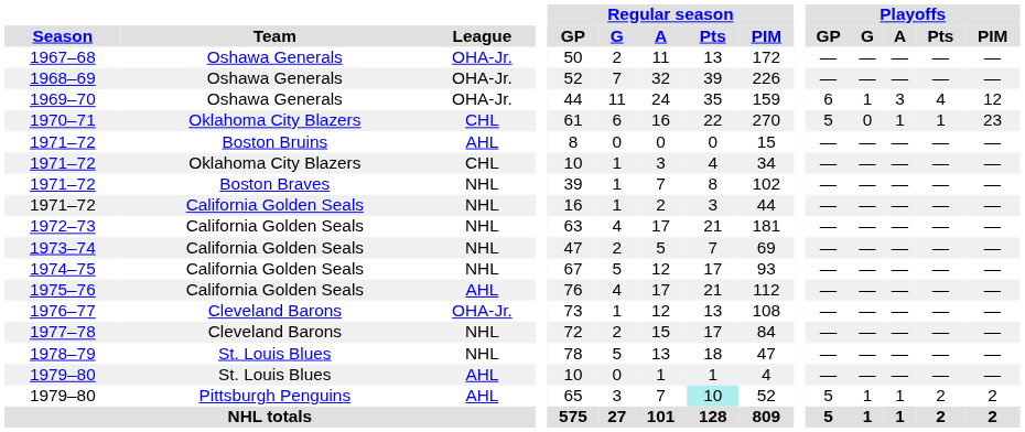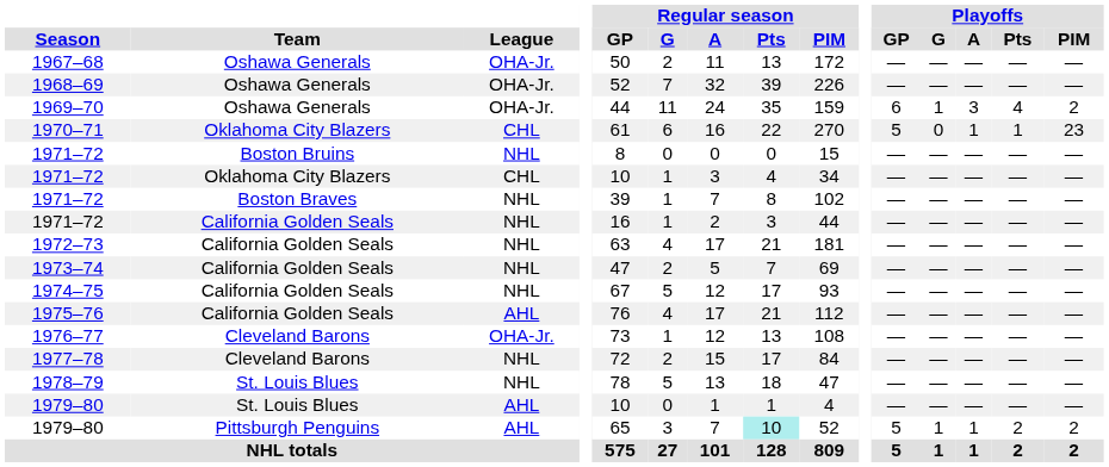 <table border="0" cellpadding="1" cellspacing="0" style="text-align:center; width:60em">
 <tr bgcolor="#e0e0e0">
 <th colspan="3" bgcolor="#ffffff"> </th>
 <th rowspan="99" bgcolor="#ffffff"> </th>
 <th colspan="5"><a href='#'>Regular season</a></th>
 <th rowspan="99" bgcolor="#ffffff"> </th>
 <th colspan="5"><a href='#'>Playoffs</a></th>
 </tr>
 <tr bgcolor="#e0e0e0">
 <th><a href='#'>Season</a></th>
 <th>Team</th>
 <th>League</th>
 <th>GP</th>
 <th><a href='#'>G</a></th>
 <th><a href='#'>A</a></th>
 <th><a href='#'>Pts</a></th>
 <th><a href='#'>PIM</a></th>
 <th>GP</th>
 <th>G</th>
 <th>A</th>
 <th>Pts</th>
 <th>PIM</th>
 </tr>
 <tr>
 <td><a href='#'>1967–68</a></td>
 <td><a href='#'>Oshawa Generals</a></td>
 <td><a href='#'>OHA-Jr.</a></td>
 <td>50</td>
 <td>2</td>
 <td>11</td>
 <td>13</td>
 <td>172</td>
 <td>—</td>
 <td>—</td>
 <td>—</td>
 <td>—</td>
 <td>—</td>
 </tr>
 <tr bgcolor="#f0f0f0">
 <td><a href='#'>1968–69</a></td>
 <td>Oshawa Generals</td>
 <td>OHA-Jr.</td>
 <td>52</td>
 <td>7</td>
 <td>32</td>
 <td>39</td>
 <td>226</td>
 <td>—</td>
 <td>—</td>
 <td>—</td>
 <td>—</td>
 <td>—</td>
 </tr>
 <tr>
 <td><a href='#'>1969–70</a></td>
 <td>Oshawa Generals</td>
 <td>OHA-Jr.</td>
 <td>44</td>
 <td>11</td>
 <td>24</td>
 <td>35</td>
 <td>159</td>
 <td>6</td>
 <td>1</td>
 <td>3</td>
 <td>4</td>
-<td>12</td>
+<td>2</td>
 </tr>
 <tr bgcolor="#f0f0f0">
 <td><a href='#'>1970–71</a></td>
 <td><a href='#'>Oklahoma City Blazers</a></td>
 <td><a href='#'>CHL</a></td>
 <td>61</td>
 <td>6</td>
 <td>16</td>
 <td>22</td>
 <td>270</td>
 <td>5</td>
 <td>0</td>
 <td>1</td>
 <td>1</td>
 <td>23</td>
 </tr>
 <tr>
 <td><a href='#'>1971–72</a></td>
 <td><a href='#'>Boston Bruins</a></td>
-<td><a href='#'>AHL</a></td>
+<td><a href='#'>NHL</a></td>
 <td>8</td>
 <td>0</td>
 <td>0</td>
 <td>0</td>
 <td>15</td>
 <td>—</td>
 <td>—</td>
 <td>—</td>
 <td>—</td>
 <td>—</td>
 </tr>
 <tr bgcolor="#f0f0f0">
 <td><a href='#'>1971–72</a></td>
 <td>Oklahoma City Blazers</td>
 <td>CHL</td>
 <td>10</td>
 <td>1</td>
 <td>3</td>
 <td>4</td>
 <td>34</td>
 <td>—</td>
 <td>—</td>
 <td>—</td>
 <td>—</td>
 <td>—</td>
 </tr>
 <tr>
 <td><a href='#'>1971–72</a></td>
 <td><a href='#'>Boston Braves</a></td>
 <td>NHL</td>
 <td>39</td>
 <td>1</td>
 <td>7</td>
 <td>8</td>
 <td>102</td>
 <td>—</td>
 <td>—</td>
 <td>—</td>
 <td>—</td>
 <td>—</td>
 </tr>
 <tr bgcolor="#f0f0f0">
 <td>1971–72</td>
 <td><a href='#'>California Golden Seals</a></td>
 <td>NHL</td>
 <td>16</td>
 <td>1</td>
 <td>2</td>
 <td>3</td>
 <td>44</td>
 <td>—</td>
 <td>—</td>
 <td>—</td>
 <td>—</td>
 <td>—</td>
 </tr>
 <tr>
 <td><a href='#'>1972–73</a></td>
 <td>California Golden Seals</td>
 <td>NHL</td>
 <td>63</td>
 <td>4</td>
 <td>17</td>
 <td>21</td>
 <td>181</td>
 <td>—</td>
 <td>—</td>
 <td>—</td>
 <td>—</td>
 <td>—</td>
 </tr>
 <tr bgcolor="#f0f0f0">
 <td><a href='#'>1973–74</a></td>
 <td>California Golden Seals</td>
 <td>NHL</td>
 <td>47</td>
 <td>2</td>
 <td>5</td>
 <td>7</td>
 <td>69</td>
 <td>—</td>
 <td>—</td>
 <td>—</td>
 <td>—</td>
 <td>—</td>
 </tr>
 <tr>
 <td><a href='#'>1974–75</a></td>
 <td>California Golden Seals</td>
 <td>NHL</td>
 <td>67</td>
 <td>5</td>
 <td>12</td>
 <td>17</td>
 <td>93</td>
 <td>—</td>
 <td>—</td>
 <td>—</td>
 <td>—</td>
 <td>—</td>
 </tr>
 <tr bgcolor="#f0f0f0">
 <td><a href='#'>1975–76</a></td>
 <td>California Golden Seals</td>
 <td><a href='#'>AHL</a></td>
 <td>76</td>
 <td>4</td>
 <td>17</td>
 <td>21</td>
 <td>112</td>
 <td>—</td>
 <td>—</td>
 <td>—</td>
 <td>—</td>
 <td>—</td>
 </tr>
 <tr>
 <td><a href='#'>1976–77</a></td>
 <td><a href='#'>Cleveland Barons</a></td>
 <td><a href='#'>OHA-Jr.</a></td>
 <td>73</td>
 <td>1</td>
 <td>12</td>
 <td>13</td>
 <td>108</td>
 <td>—</td>
 <td>—</td>
 <td>—</td>
 <td>—</td>
 <td>—</td>
 </tr>
 <tr bgcolor="#f0f0f0">
 <td><a href='#'>1977–78</a></td>
 <td>Cleveland Barons</td>
 <td>NHL</td>
 <td>72</td>
 <td>2</td>
 <td>15</td>
 <td>17</td>
 <td>84</td>
 <td>—</td>
 <td>—</td>
 <td>—</td>
 <td>—</td>
 <td>—</td>
 </tr>
 <tr>
 <td><a href='#'>1978–79</a></td>
 <td><a href='#'>St. Louis Blues</a></td>
 <td>NHL</td>
 <td>78</td>
 <td>5</td>
 <td>13</td>
 <td>18</td>
 <td>47</td>
 <td>—</td>
 <td>—</td>
 <td>—</td>
 <td>—</td>
 <td>—</td>
 </tr>
 <tr bgcolor="#f0f0f0">
 <td><a href='#'>1979–80</a></td>
 <td>St. Louis Blues</td>
 <td><a href='#'>AHL</a></td>
 <td>10</td>
 <td>0</td>
 <td>1</td>
 <td>1</td>
 <td>4</td>
 <td>—</td>
 <td>—</td>
 <td>—</td>
 <td>—</td>
 <td>—</td>
 </tr>
 <tr>
 <td>1979–80</td>
 <td><a href='#'>Pittsburgh Penguins</a></td>
 <td><a href='#'>AHL</a></td>
 <td>65</td>
 <td>3</td>
 <td>7</td>
 <td style="background: paleturquoise;">10</td>
 <td>52</td>
 <td>5</td>
 <td>1</td>
 <td>1</td>
 <td>2</td>
 <td>2</td>
 </tr>
 <tr bgcolor="#e0e0e0">
 <th colspan="3">NHL totals</th>
 <th>575</th>
 <th>27</th>
 <th>101</th>
 <th>128</th>
 <th>809</th>
 <th>5</th>
 <th>1</th>
 <th>1</th>
 <th>2</th>
 <th>2</th>
 </tr>
 </table>
